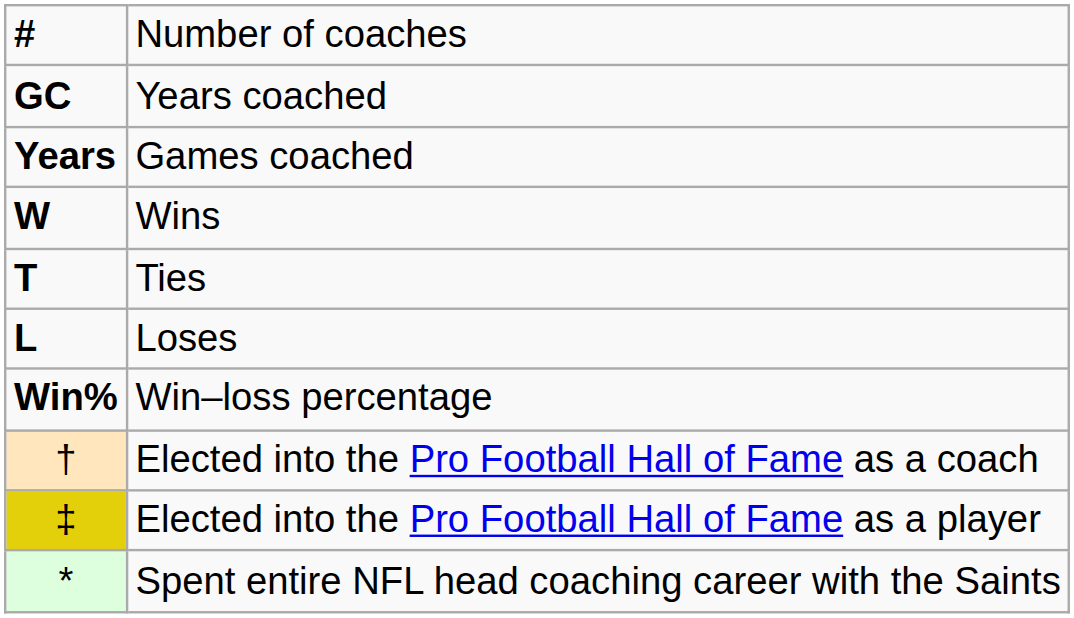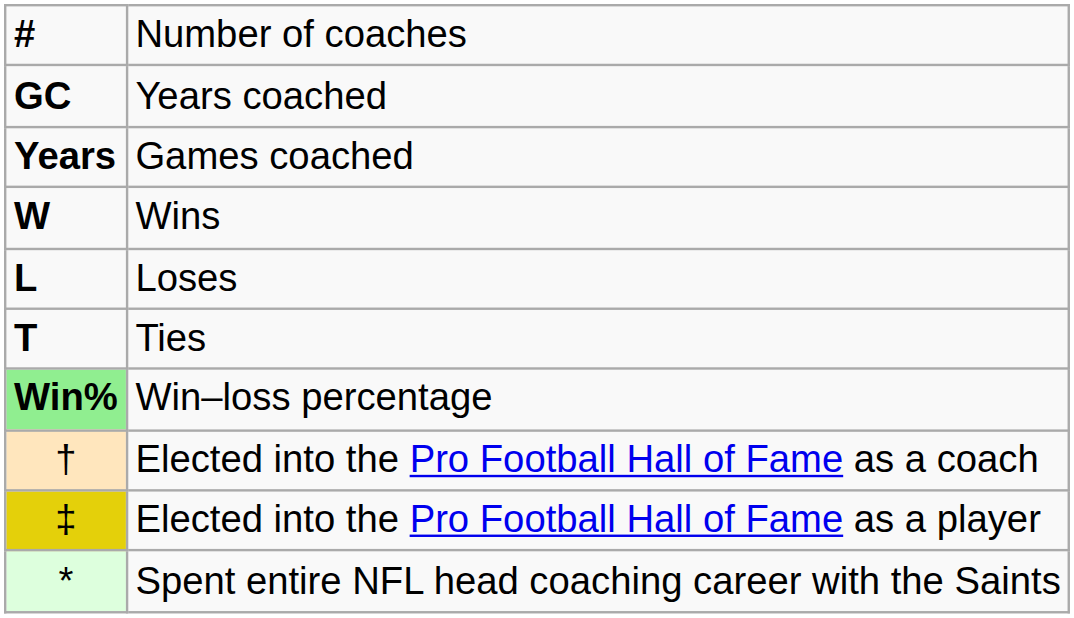 <table class="wikitable">
 <tr>
 <td><strong>#</strong></td>
 <td>Number of coaches</td>
 </tr>
 <tr>
 <td><strong>GC</strong></td>
 <td>Years coached</td>
 </tr>
 <tr>
 <td><strong>Years</strong></td>
 <td>Games coached</td>
 </tr>
 <tr>
 <td><strong>W</strong></td>
 <td>Wins</td>
 </tr>
 <tr>
+<td><strong>L</strong></td>
+<td>Loses</td>
+</tr>
+<tr>
 <td><strong>T</strong></td>
 <td>Ties</td>
 </tr>
 <tr>
-<td><strong>L</strong></td>
-<td>Loses</td>
-</tr>
-<tr>
-<td><strong>Win%</strong></td>
+<td style="background: lightgreen;"><strong>Win%</strong></td>
 <td>Win–loss percentage</td>
 </tr>
 <tr>
 <td style="text-align:center; background-color:#FFE6BD">†</td>
 <td>Elected into the <a href='#'>Pro Football Hall of Fame</a> as a coach</td>
 </tr>
 <tr>
 <td style="text-align:center; background-color:#E4D00A;">‡</td>
 <td>Elected into the <a href='#'>Pro Football Hall of Fame</a> as a player</td>
 </tr>
 <tr>
 <td style="text-align:center; background-color:#ddffdd;">*</td>
 <td>Spent entire NFL head coaching career with the Saints</td>
 </tr>
 </table>
